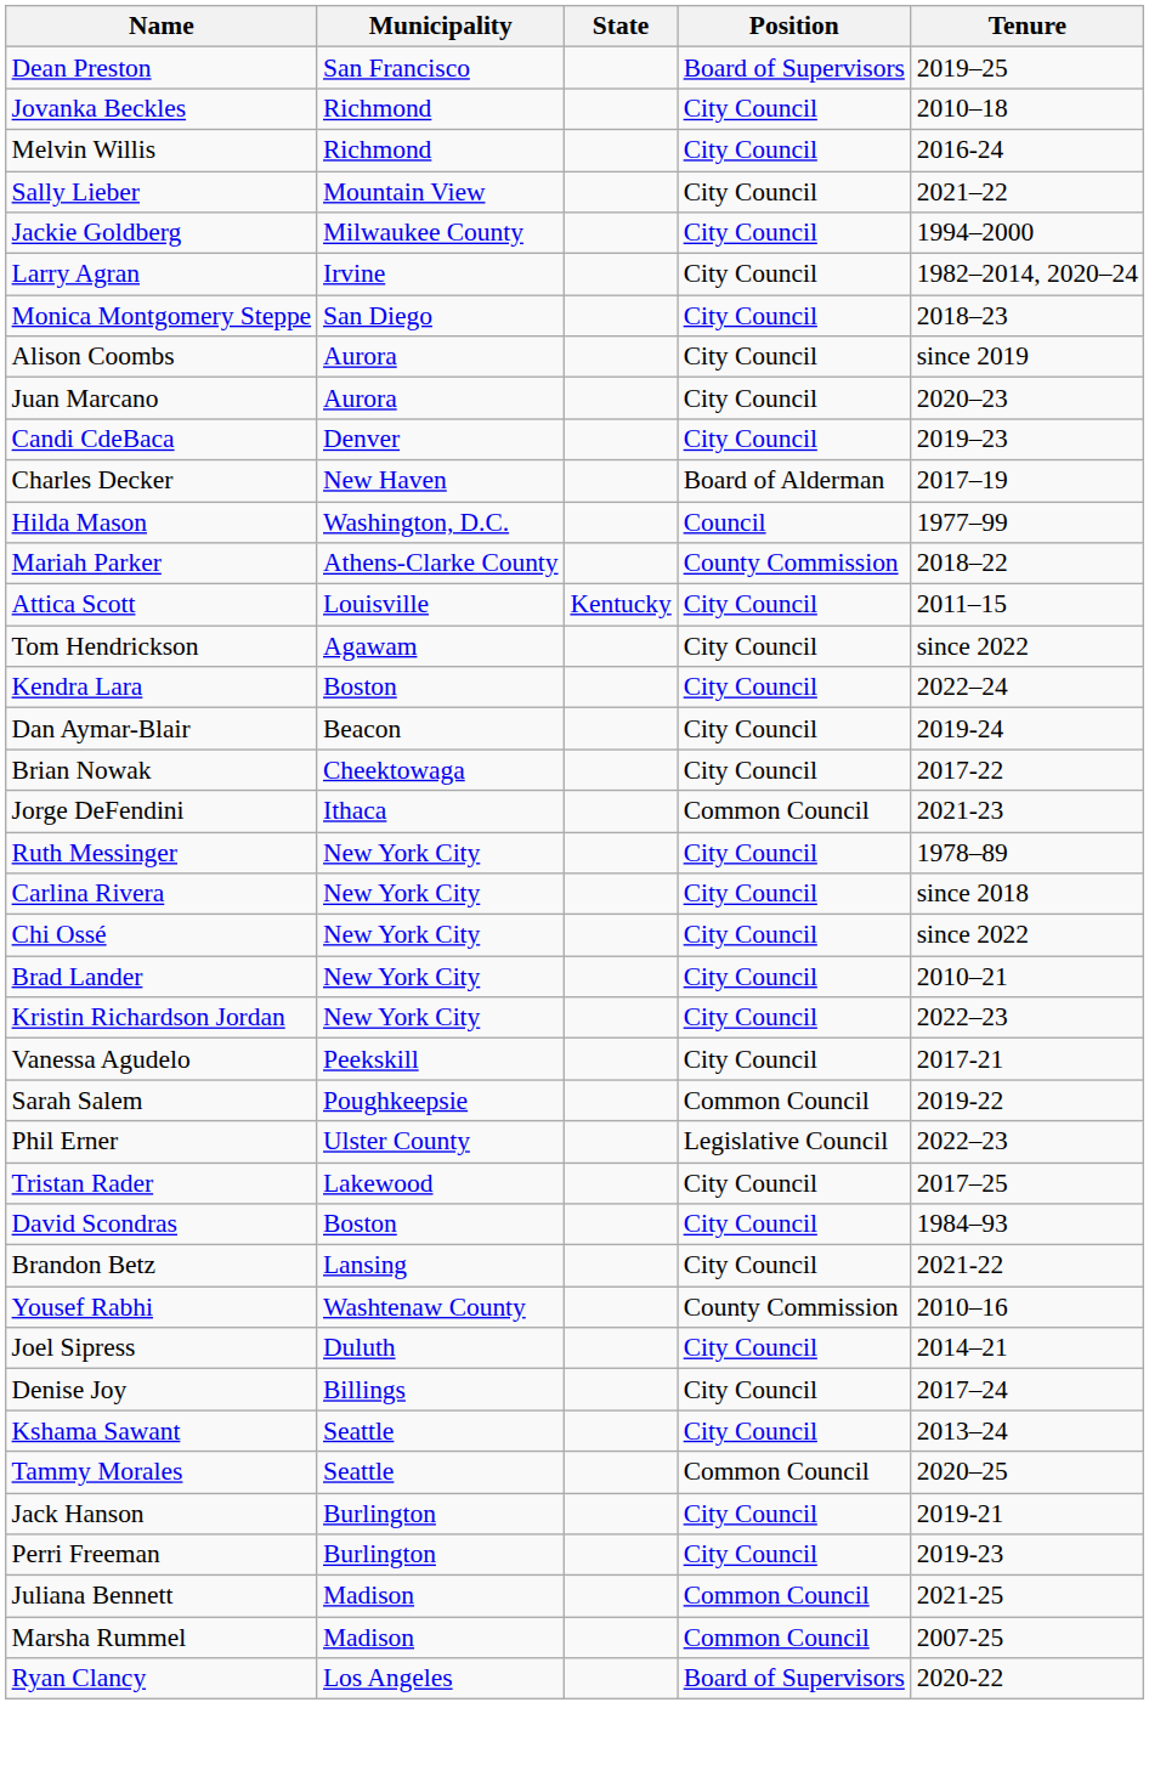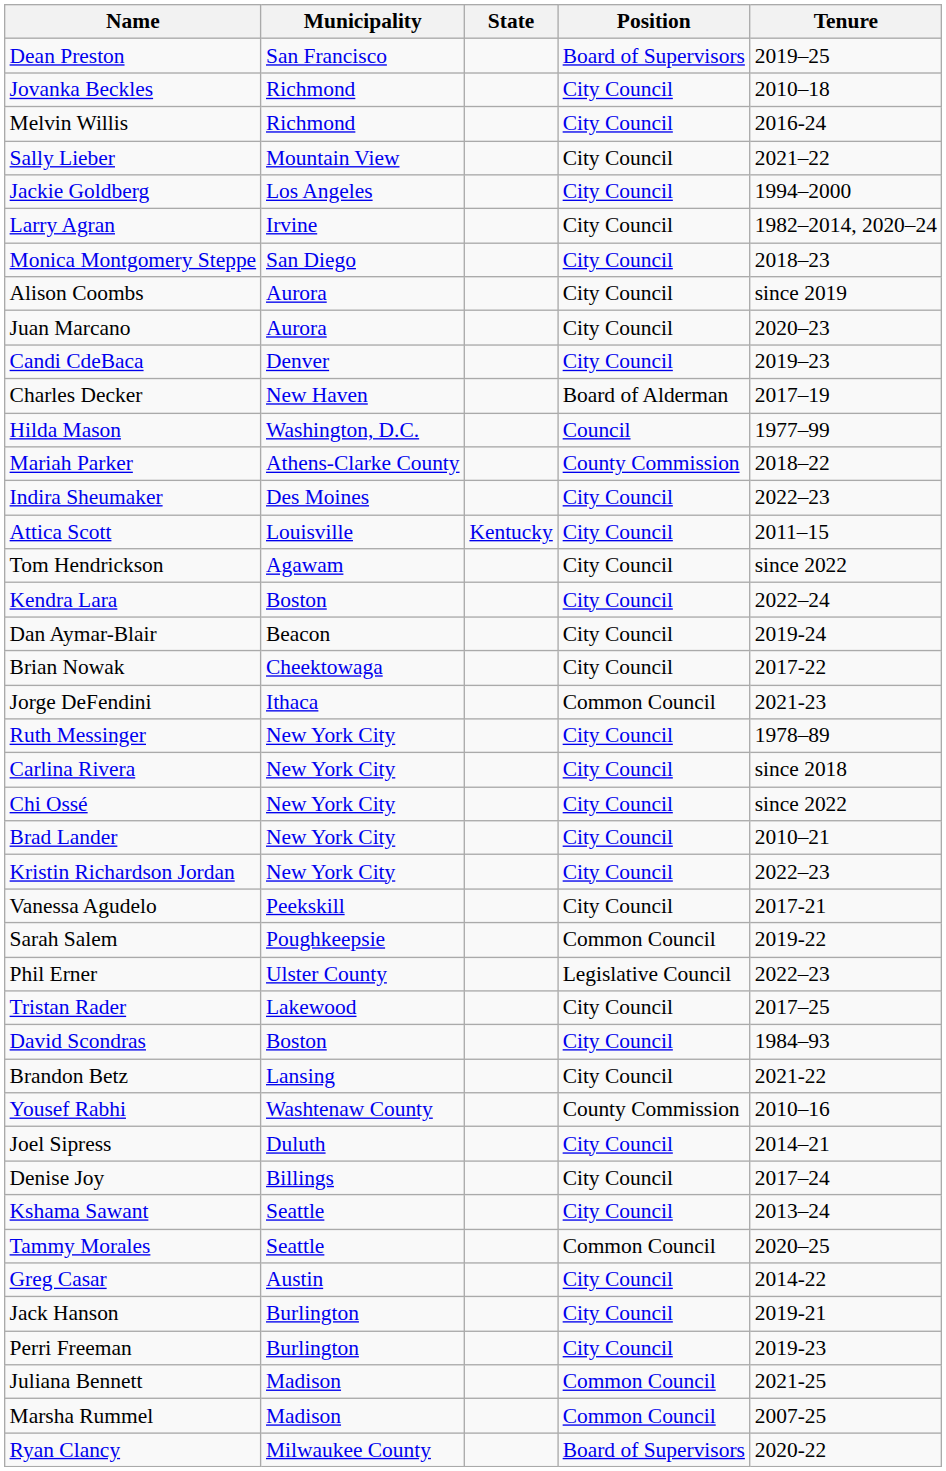 <table class="wikitable sortable">
 <tr>
 <th>Name</th>
 <th>Municipality</th>
 <th>State</th>
 <th>Position</th>
 <th>Tenure</th>
 </tr>
 <tr>
 <td><a href='#'>Dean Preston</a></td>
 <td><a href='#'>San Francisco</a></td>
 <td></td>
 <td><a href='#'>Board of Supervisors</a></td>
 <td>2019–25</td>
 </tr>
 <tr>
 <td><a href='#'>Jovanka Beckles</a></td>
 <td><a href='#'>Richmond</a></td>
 <td></td>
 <td><a href='#'>City Council</a></td>
 <td>2010–18</td>
 </tr>
 <tr>
 <td>Melvin Willis</td>
 <td><a href='#'>Richmond</a></td>
 <td></td>
 <td><a href='#'>City Council</a></td>
 <td>2016-24</td>
 </tr>
 <tr>
 <td><a href='#'>Sally Lieber</a></td>
 <td><a href='#'>Mountain View</a></td>
 <td></td>
 <td>City Council</td>
 <td>2021–22</td>
 </tr>
 <tr>
 <td><a href='#'>Jackie Goldberg</a></td>
-<td><a href='#'>Milwaukee County</a></td>
+<td><a href='#'>Los Angeles</a></td>
 <td></td>
 <td><a href='#'>City Council</a></td>
 <td>1994–2000</td>
 </tr>
 <tr>
 <td><a href='#'>Larry Agran</a></td>
 <td><a href='#'>Irvine</a></td>
 <td></td>
 <td>City Council</td>
 <td>1982–2014, 2020–24</td>
 </tr>
 <tr>
 <td><a href='#'>Monica Montgomery Steppe</a></td>
 <td><a href='#'>San Diego</a></td>
 <td></td>
 <td><a href='#'>City Council</a></td>
 <td>2018–23</td>
 </tr>
 <tr>
 <td>Alison Coombs</td>
 <td><a href='#'>Aurora</a></td>
 <td></td>
 <td>City Council</td>
 <td>since 2019</td>
 </tr>
 <tr>
 <td>Juan Marcano</td>
 <td><a href='#'>Aurora</a></td>
 <td></td>
 <td>City Council</td>
 <td>2020–23</td>
 </tr>
 <tr>
 <td><a href='#'>Candi CdeBaca</a></td>
 <td><a href='#'>Denver</a></td>
 <td></td>
 <td><a href='#'>City Council</a></td>
 <td>2019–23</td>
 </tr>
 <tr>
 <td>Charles Decker</td>
 <td><a href='#'>New Haven</a></td>
 <td></td>
 <td>Board of Alderman</td>
 <td>2017–19</td>
 </tr>
 <tr>
 <td><a href='#'>Hilda Mason</a></td>
 <td><a href='#'>Washington, D.C.</a></td>
 <td></td>
 <td><a href='#'>Council</a></td>
 <td>1977–99</td>
 </tr>
 <tr>
 <td><a href='#'>Mariah Parker</a></td>
 <td><a href='#'>Athens-Clarke County</a></td>
 <td></td>
 <td><a href='#'>County Commission</a></td>
 <td>2018–22</td>
+</tr>
+<tr>
+<td><a href='#'>Indira Sheumaker</a></td>
+<td><a href='#'>Des Moines</a></td>
+<td></td>
+<td><a href='#'>City Council</a></td>
+<td>2022–23</td>
 </tr>
 <tr>
 <td><a href='#'>Attica Scott</a></td>
 <td><a href='#'>Louisville</a></td>
 <td> <a href='#'>Kentucky</a></td>
 <td><a href='#'>City Council</a></td>
 <td>2011–15</td>
 </tr>
 <tr>
 <td>Tom Hendrickson</td>
 <td><a href='#'>Agawam</a></td>
 <td></td>
 <td>City Council</td>
 <td>since 2022</td>
 </tr>
 <tr>
 <td><a href='#'>Kendra Lara</a></td>
 <td><a href='#'>Boston</a></td>
 <td></td>
 <td><a href='#'>City Council</a></td>
 <td>2022–24</td>
 </tr>
 <tr>
 <td>Dan Aymar-Blair</td>
 <td>Beacon</td>
 <td></td>
 <td>City Council</td>
 <td>2019-24</td>
 </tr>
 <tr>
 <td>Brian Nowak</td>
 <td><a href='#'>Cheektowaga</a></td>
 <td></td>
 <td>City Council</td>
 <td>2017-22</td>
 </tr>
 <tr>
 <td>Jorge DeFendini</td>
 <td><a href='#'>Ithaca</a></td>
 <td></td>
 <td>Common Council</td>
 <td>2021-23</td>
 </tr>
 <tr>
 <td><a href='#'>Ruth Messinger</a></td>
 <td><a href='#'>New York City</a></td>
 <td></td>
 <td><a href='#'>City Council</a></td>
 <td>1978–89</td>
 </tr>
 <tr>
 <td><a href='#'>Carlina Rivera</a></td>
 <td><a href='#'>New York City</a></td>
 <td></td>
 <td><a href='#'>City Council</a></td>
 <td>since 2018</td>
 </tr>
 <tr>
 <td><a href='#'>Chi Ossé</a></td>
 <td><a href='#'>New York City</a></td>
 <td></td>
 <td><a href='#'>City Council</a></td>
 <td>since 2022</td>
 </tr>
 <tr>
 <td><a href='#'>Brad Lander</a></td>
 <td><a href='#'>New York City</a></td>
 <td></td>
 <td><a href='#'>City Council</a></td>
 <td>2010–21</td>
 </tr>
 <tr>
 <td><a href='#'>Kristin Richardson Jordan</a></td>
 <td><a href='#'>New York City</a></td>
 <td></td>
 <td><a href='#'>City Council</a></td>
 <td>2022–23</td>
 </tr>
 <tr>
 <td>Vanessa Agudelo</td>
 <td><a href='#'>Peekskill</a></td>
 <td></td>
 <td>City Council</td>
 <td>2017-21</td>
 </tr>
 <tr>
 <td>Sarah Salem</td>
 <td><a href='#'>Poughkeepsie</a></td>
 <td></td>
 <td>Common Council</td>
 <td>2019-22</td>
 </tr>
 <tr>
 <td>Phil Erner</td>
 <td><a href='#'>Ulster County</a></td>
 <td></td>
 <td>Legislative Council</td>
 <td>2022–23</td>
 </tr>
 <tr>
 <td><a href='#'>Tristan Rader</a></td>
 <td><a href='#'>Lakewood</a></td>
 <td></td>
 <td>City Council</td>
 <td>2017–25</td>
 </tr>
 <tr>
 <td><a href='#'>David Scondras</a></td>
 <td><a href='#'>Boston</a></td>
 <td></td>
 <td><a href='#'>City Council</a></td>
 <td>1984–93</td>
 </tr>
 <tr>
 <td>Brandon Betz</td>
 <td><a href='#'>Lansing</a></td>
 <td></td>
 <td>City Council</td>
 <td>2021-22</td>
 </tr>
 <tr>
 <td><a href='#'>Yousef Rabhi</a></td>
 <td><a href='#'>Washtenaw County</a></td>
 <td></td>
 <td>County Commission</td>
 <td>2010–16</td>
 </tr>
 <tr>
 <td>Joel Sipress</td>
 <td><a href='#'>Duluth</a></td>
 <td></td>
 <td><a href='#'>City Council</a></td>
 <td>2014–21</td>
 </tr>
 <tr>
 <td>Denise Joy</td>
 <td><a href='#'>Billings</a></td>
 <td></td>
 <td>City Council</td>
 <td>2017–24</td>
 </tr>
 <tr>
 <td><a href='#'>Kshama Sawant</a></td>
 <td><a href='#'>Seattle</a></td>
 <td></td>
 <td><a href='#'>City Council</a></td>
 <td>2013–24</td>
 </tr>
 <tr>
 <td><a href='#'>Tammy Morales</a></td>
 <td><a href='#'>Seattle</a></td>
 <td></td>
 <td>Common Council</td>
 <td>2020–25</td>
 </tr>
 <tr>
+<td><a href='#'>Greg Casar</a></td>
+<td><a href='#'>Austin</a></td>
+<td></td>
+<td><a href='#'>City Council</a></td>
+<td>2014-22</td>
+</tr>
+<tr>
 <td>Jack Hanson</td>
 <td><a href='#'>Burlington</a></td>
 <td></td>
 <td><a href='#'>City Council</a></td>
 <td>2019-21</td>
 </tr>
 <tr>
 <td>Perri Freeman</td>
 <td><a href='#'>Burlington</a></td>
 <td></td>
 <td><a href='#'>City Council</a></td>
 <td>2019-23</td>
 </tr>
 <tr>
 <td>Juliana Bennett</td>
 <td><a href='#'>Madison</a></td>
 <td></td>
 <td><a href='#'>Common Council</a></td>
 <td>2021-25</td>
 </tr>
 <tr>
 <td>Marsha Rummel</td>
 <td><a href='#'>Madison</a></td>
 <td></td>
 <td><a href='#'>Common Council</a></td>
 <td>2007-25</td>
 </tr>
 <tr>
 <td><a href='#'>Ryan Clancy</a></td>
-<td><a href='#'>Los Angeles</a></td>
+<td><a href='#'>Milwaukee County</a></td>
 <td></td>
 <td><a href='#'>Board of Supervisors</a></td>
 <td>2020-22</td>
 </tr>
 </table>
